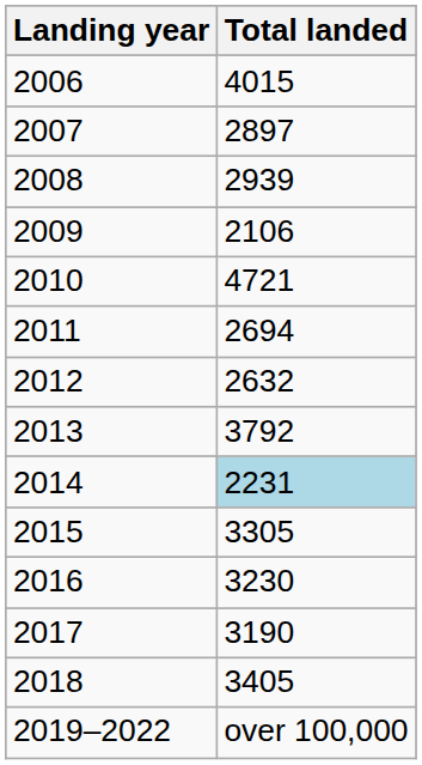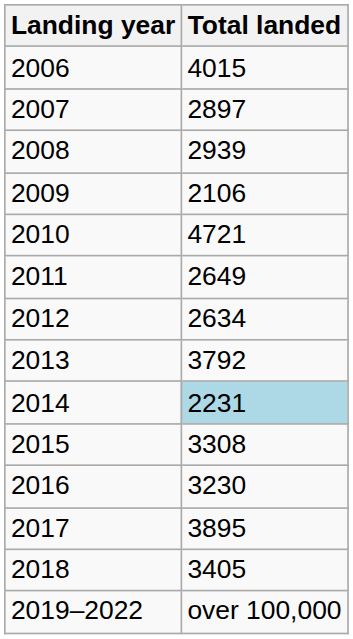 <table class="wikitable">
 <tr>
 <th>Landing year</th>
 <th>Total landed</th>
 </tr>
 <tr>
 <td>2006</td>
 <td>4015</td>
 </tr>
 <tr>
 <td>2007</td>
 <td>2897</td>
 </tr>
 <tr>
 <td>2008</td>
 <td>2939</td>
 </tr>
 <tr>
 <td>2009</td>
 <td>2106</td>
 </tr>
 <tr>
 <td>2010</td>
 <td>4721</td>
 </tr>
 <tr>
 <td>2011</td>
-<td>2694</td>
+<td>2649</td>
 </tr>
 <tr>
 <td>2012</td>
-<td>2632</td>
+<td>2634</td>
 </tr>
 <tr>
 <td>2013</td>
 <td>3792</td>
 </tr>
 <tr>
 <td>2014</td>
 <td style="background: lightblue;">2231</td>
 </tr>
 <tr>
 <td>2015</td>
-<td>3305</td>
+<td>3308</td>
 </tr>
 <tr>
 <td>2016</td>
 <td>3230</td>
 </tr>
 <tr>
 <td>2017</td>
-<td>3190</td>
+<td>3895</td>
 </tr>
 <tr>
 <td>2018</td>
 <td>3405</td>
 </tr>
 <tr>
 <td>2019–2022</td>
 <td>over 100,000</td>
 </tr>
 </table>
